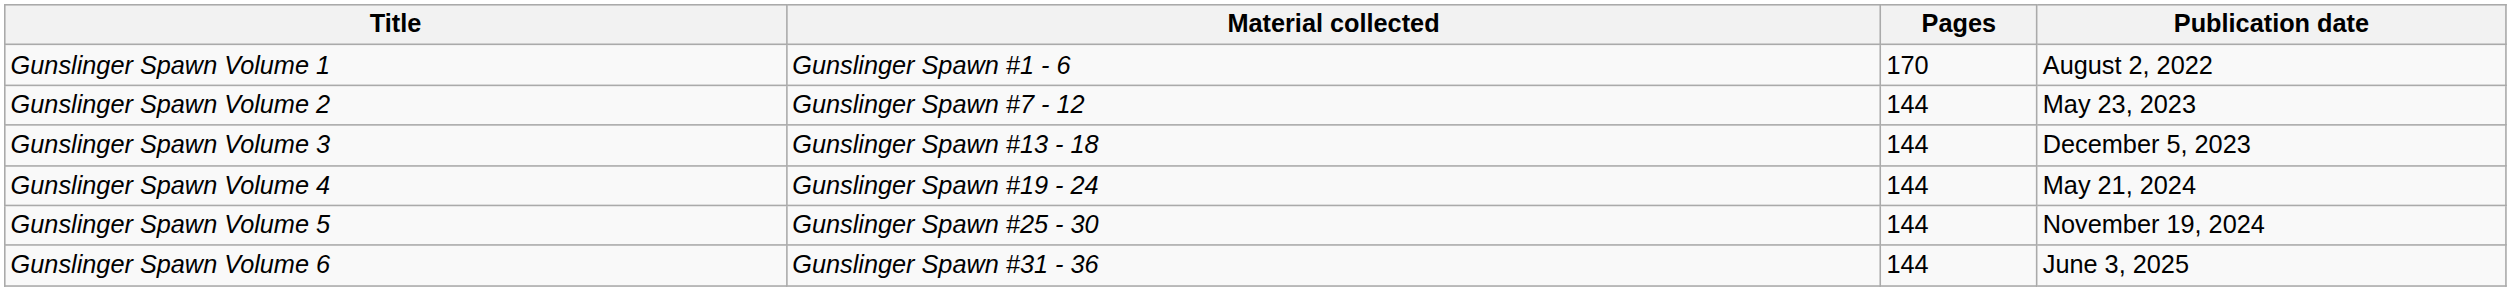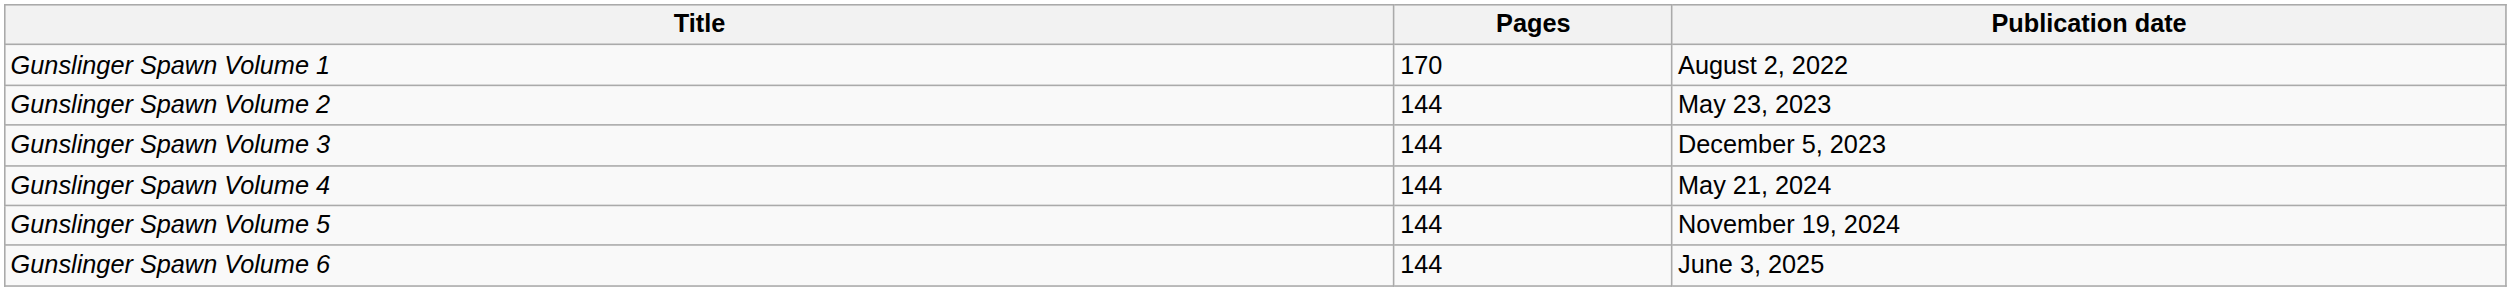 <table class="wikitable" style="width:100%;">
 <tr>
 <th style="width:25%;">Title</th>
-<th style="width:35%;">Material collected</th>
 <th style="width:5%;">Pages</th>
 <th style="width:15%;">Publication date</th>
 </tr>
 <tr>
 <td><em>Gunslinger Spawn Volume 1</em></td>
-<td><em>Gunslinger Spawn #1 - 6</em></td>
 <td>170</td>
 <td>August 2, 2022</td>
 </tr>
 <tr>
 <td><em>Gunslinger Spawn Volume 2</em></td>
-<td><em>Gunslinger Spawn #7 - 12</em></td>
 <td>144</td>
 <td>May 23, 2023</td>
 </tr>
 <tr>
 <td><em>Gunslinger Spawn Volume 3</em></td>
-<td><em>Gunslinger Spawn #13 - 18</em></td>
 <td>144</td>
 <td>December 5, 2023</td>
 </tr>
 <tr>
 <td><em>Gunslinger Spawn Volume 4</em></td>
-<td><em>Gunslinger Spawn #19 - 24</em></td>
 <td>144</td>
 <td>May 21, 2024</td>
 </tr>
 <tr>
 <td><em>Gunslinger Spawn Volume 5</em></td>
-<td><em>Gunslinger Spawn #25 - 30</em></td>
 <td>144</td>
 <td>November 19, 2024</td>
 </tr>
 <tr>
 <td><em>Gunslinger Spawn Volume 6</em></td>
-<td><em>Gunslinger Spawn #31 - 36</em></td>
 <td>144</td>
 <td>June 3, 2025</td>
 </tr>
 </table>
